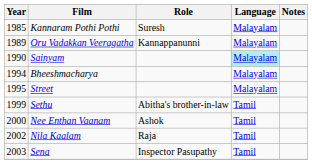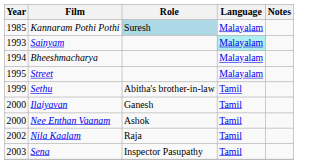 <table class="wikitable sortable">
 <tr>
 <th>Year</th>
 <th>Film</th>
 <th>Role</th>
 <th>Language</th>
 <th class=unsortable>Notes</th>
 </tr>
 <tr>
 <td>1985</td>
 <td><em>Kannaram Pothi Pothi</em></td>
-<td>Suresh</td>
+<td style="background: lightblue;">Suresh</td>
 <td><a href='#'>Malayalam</a></td>
 <td></td>
 </tr>
 <tr>
-<td>1989</td>
-<td><em><a href='#'>Oru Vadakkan Veeragatha</a></em></td>
-<td>Kannappanunni</td>
-<td><a href='#'>Malayalam</a></td>
-<td></td>
-</tr>
-<tr>
-<td>1990</td>
+<td>1993</td>
 <td><em><a href='#'>Sainyam</a></em></td>
 <td></td>
 <td style="background: paleturquoise;"><a href='#'>Malayalam</a></td>
 <td></td>
 </tr>
 <tr>
 <td>1994</td>
 <td><em>Bheeshmacharya</em></td>
 <td></td>
 <td><a href='#'>Malayalam</a></td>
 <td></td>
 </tr>
 <tr>
 <td>1995</td>
 <td><em><a href='#'>Street</a></em></td>
 <td></td>
 <td><a href='#'>Malayalam</a></td>
 <td></td>
 </tr>
 <tr>
 <td>1999</td>
 <td><em><a href='#'>Sethu</a></em></td>
 <td>Abitha's brother-in-law</td>
 <td><a href='#'>Tamil</a></td>
 <td></td>
 </tr>
 <tr>
 <td>2000</td>
+<td><em><a href='#'>Ilaiyavan</a></em></td>
+<td>Ganesh</td>
+<td><a href='#'>Tamil</a></td>
+<td></td>
+</tr>
+<tr>
+<td>2000</td>
 <td><em><a href='#'>Nee Enthan Vaanam</a></em></td>
 <td>Ashok</td>
 <td><a href='#'>Tamil</a></td>
 <td></td>
 </tr>
 <tr>
 <td>2002</td>
 <td><em><a href='#'>Nila Kaalam</a></em></td>
 <td>Raja</td>
 <td><a href='#'>Tamil</a></td>
 <td></td>
 </tr>
 <tr>
 <td>2003</td>
 <td><em><a href='#'>Sena</a></em></td>
 <td>Inspector Pasupathy</td>
 <td><a href='#'>Tamil</a></td>
 <td></td>
 </tr>
 <tr>
 </tr>
 </table>
